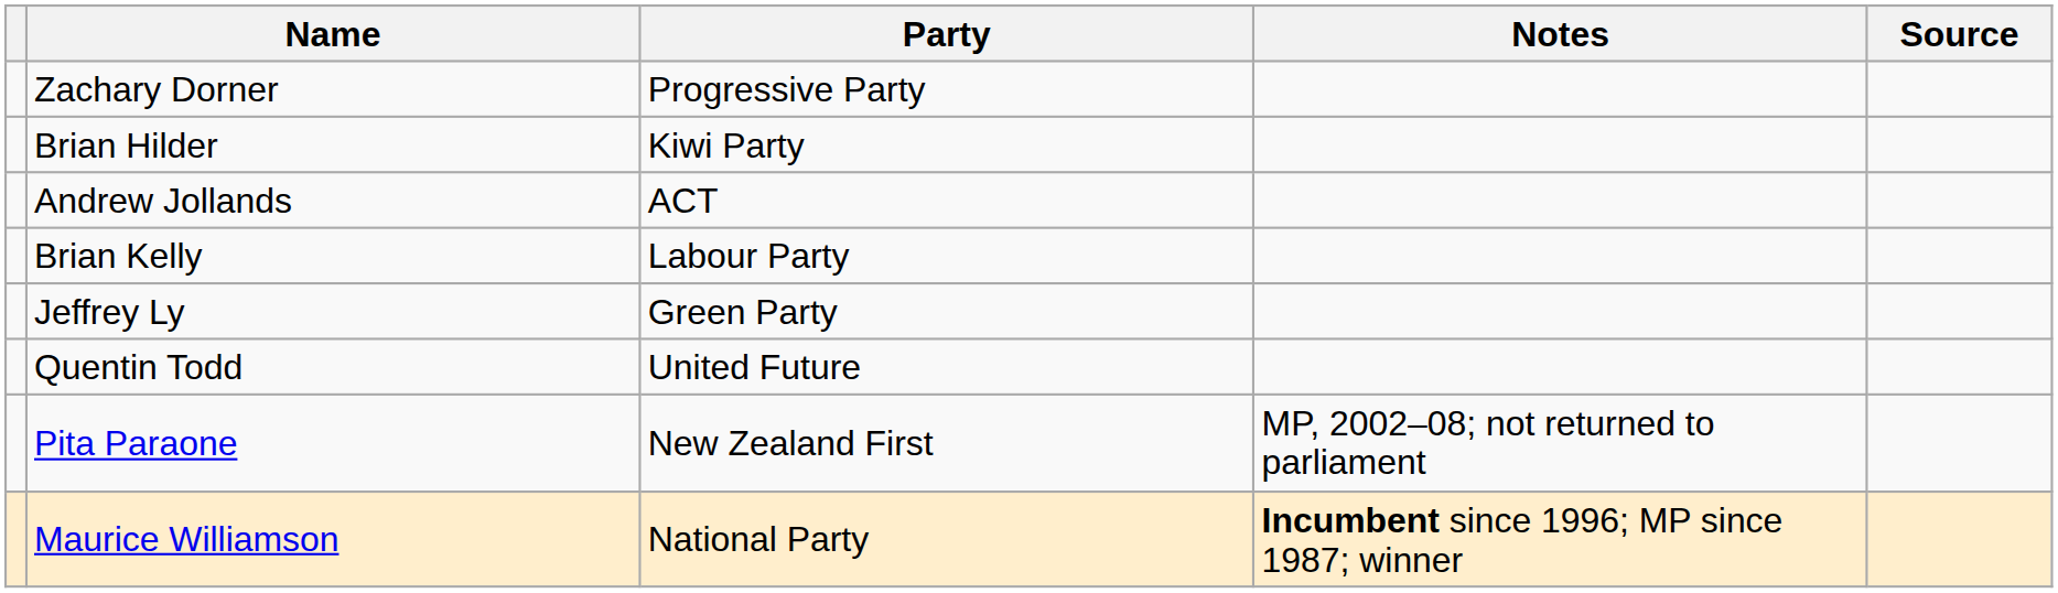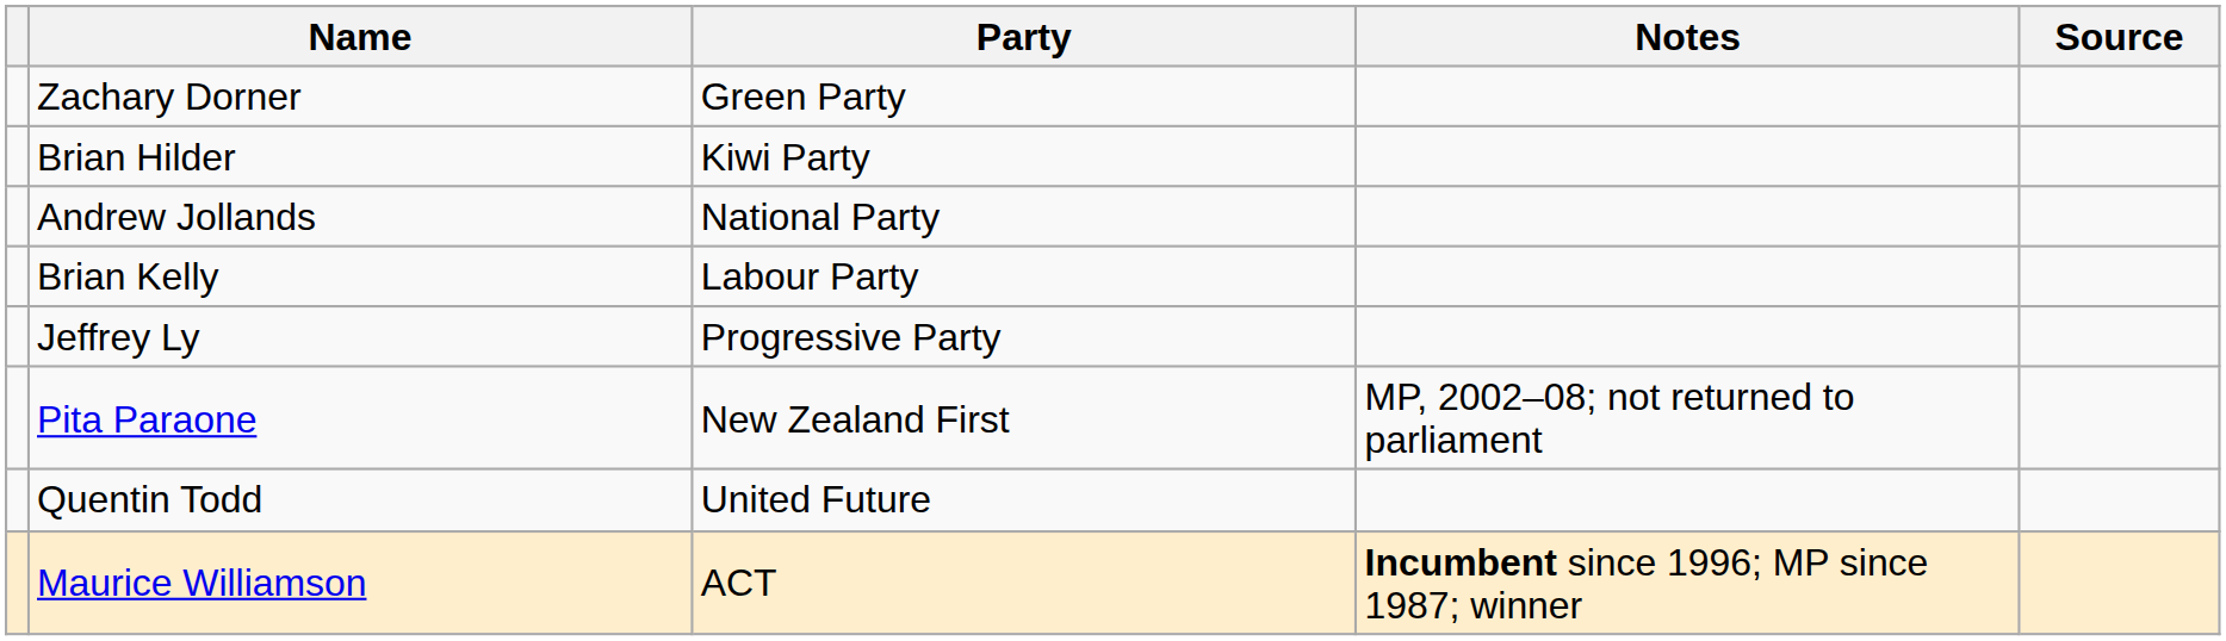 <table class="wikitable" width="70%" style="font-size:95%;">
 <tr>
 <th width=1%></th>
 <th width=30%>Name</th>
 <th width=30%>Party</th>
 <th width=30%>Notes</th>
 <th width=9%>Source</th>
 </tr>
 <tr -->
 <td bgcolor=></td>
 <td>Zachary Dorner</td>
-<td>Progressive Party</td>
+<td>Green Party</td>
 <td></td>
 <td></td>
 </tr>
 <tr -->
 <td bgcolor=></td>
 <td>Brian Hilder</td>
 <td>Kiwi Party</td>
 <td></td>
 <td></td>
 </tr>
 <tr -->
 <td bgcolor=></td>
 <td>Andrew Jollands</td>
-<td>ACT</td>
+<td>National Party</td>
 <td></td>
 <td></td>
 </tr>
 <tr -->
 <td bgcolor=></td>
 <td>Brian Kelly</td>
 <td>Labour Party</td>
 <td></td>
 <td></td>
 </tr>
 <tr -->
 <td bgcolor=></td>
 <td>Jeffrey Ly</td>
-<td>Green Party</td>
-<td></td>
-<td></td>
-</tr>
-<tr -->
-<td bgcolor=></td>
-<td>Quentin Todd</td>
-<td>United Future</td>
+<td>Progressive Party</td>
 <td></td>
 <td></td>
 </tr>
 <tr -->
 <td bgcolor=></td>
 <td><a href='#'>Pita Paraone</a></td>
 <td>New Zealand First</td>
 <td>MP, 2002–08; not returned to parliament</td>
 <td></td>
 </tr>
+<tr -->
+<td bgcolor=></td>
+<td>Quentin Todd</td>
+<td>United Future</td>
+<td></td>
+<td></td>
+</tr>
 <tr ---- bgcolor=#FFEECC>
 <td bgcolor=></td>
 <td><a href='#'>Maurice Williamson</a></td>
-<td>National Party</td>
+<td>ACT</td>
 <td><strong>Incumbent</strong> since 1996; MP since 1987; winner</td>
 <td></td>
 </tr>
 </table>
